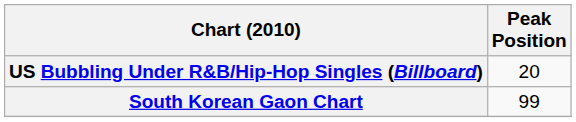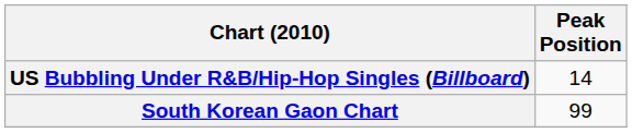 <table class="wikitable sortable plainrowheaders">
 <tr>
 <th scope="col">Chart (2010)</th>
 <th scope="col">Peak<br> Position</th>
 </tr>
 <tr>
 <th scope="row">US <a href='#'>Bubbling Under R&B/Hip-Hop Singles</a> (<a href='#'><em>Billboard</em></a>)</th>
-<td align="center">20</td>
+<td align="center">14</td>
 </tr>
 <tr>
 <th scope="row"><a href='#'>South Korean Gaon Chart</a></th>
 <td align="center">99</td>
 </tr>
 <tr>
 </tr>
 </table>
